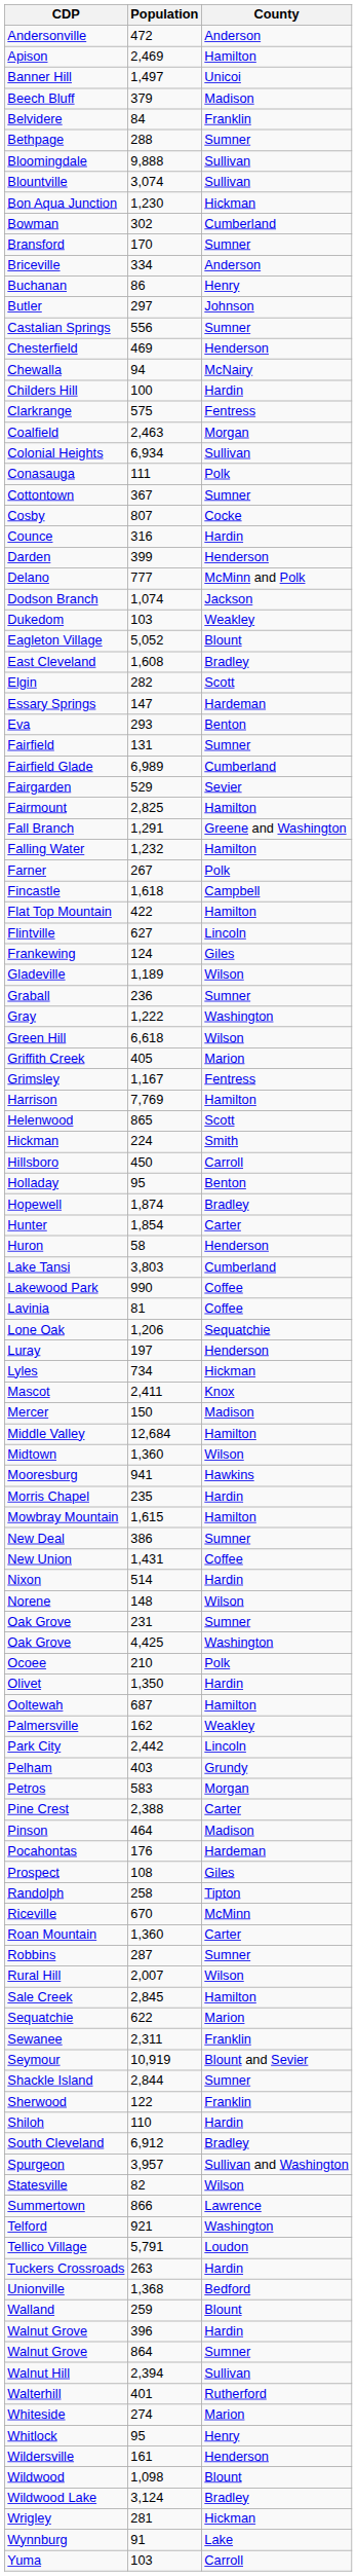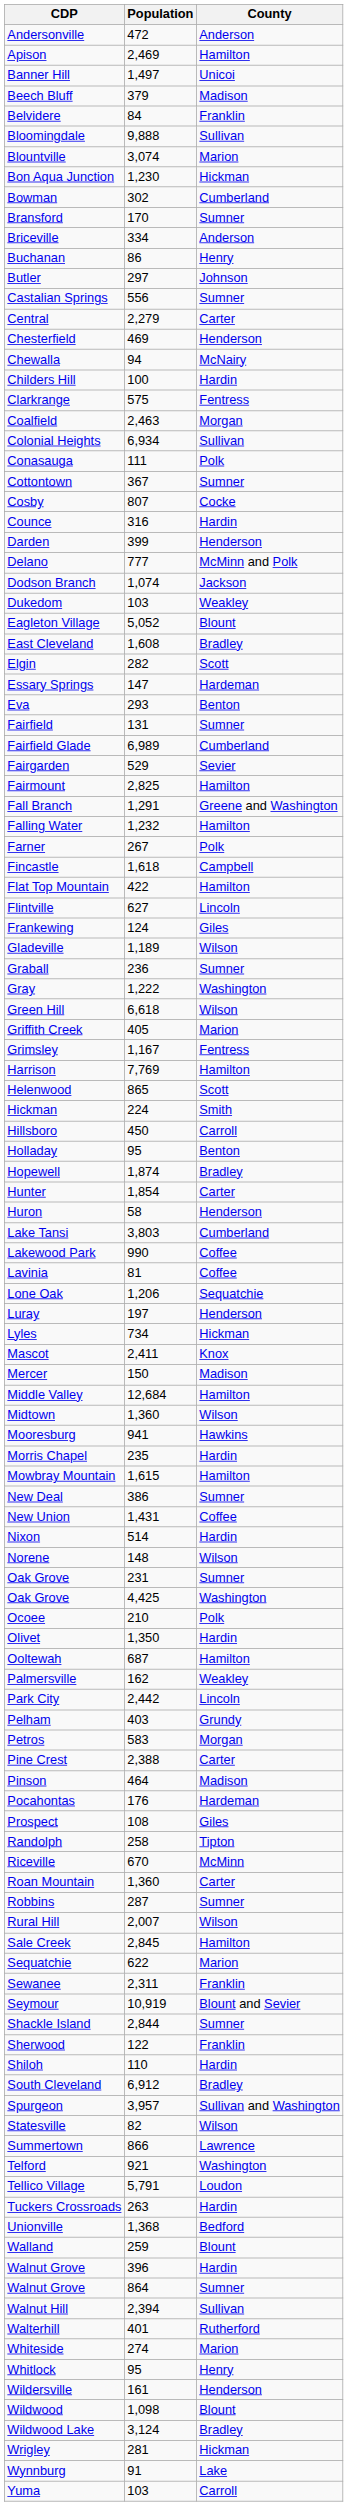 <table class="wikitable sortable">
 <tr>
 <th>CDP</th>
 <th>Population</th>
 <th>County</th>
 </tr>
 <tr>
 <td><a href='#'>Andersonville</a></td>
 <td>472</td>
 <td><a href='#'>Anderson</a></td>
 </tr>
 <tr>
 <td><a href='#'>Apison</a></td>
 <td>2,469</td>
 <td><a href='#'>Hamilton</a></td>
 </tr>
 <tr>
 <td><a href='#'>Banner Hill</a></td>
 <td>1,497</td>
 <td><a href='#'>Unicoi</a></td>
 </tr>
 <tr>
 <td><a href='#'>Beech Bluff</a></td>
 <td>379</td>
 <td><a href='#'>Madison</a></td>
 </tr>
 <tr>
 <td><a href='#'>Belvidere</a></td>
 <td>84</td>
 <td><a href='#'>Franklin</a></td>
 </tr>
 <tr>
-<td><a href='#'>Bethpage</a></td>
-<td>288</td>
-<td><a href='#'>Sumner</a></td>
-</tr>
-<tr>
 <td><a href='#'>Bloomingdale</a></td>
 <td>9,888</td>
 <td><a href='#'>Sullivan</a></td>
 </tr>
 <tr>
 <td><a href='#'>Blountville</a></td>
 <td>3,074</td>
-<td><a href='#'>Sullivan</a></td>
+<td><a href='#'>Marion</a></td>
 </tr>
 <tr>
 <td><a href='#'>Bon Aqua Junction</a></td>
 <td>1,230</td>
 <td><a href='#'>Hickman</a></td>
 </tr>
 <tr>
 <td><a href='#'>Bowman</a></td>
 <td>302</td>
 <td><a href='#'>Cumberland</a></td>
 </tr>
 <tr>
 <td><a href='#'>Bransford</a></td>
 <td>170</td>
 <td><a href='#'>Sumner</a></td>
 </tr>
 <tr>
 <td><a href='#'>Briceville</a></td>
 <td>334</td>
 <td><a href='#'>Anderson</a></td>
 </tr>
 <tr>
 <td><a href='#'>Buchanan</a></td>
 <td>86</td>
 <td><a href='#'>Henry</a></td>
 </tr>
 <tr>
 <td><a href='#'>Butler</a></td>
 <td>297</td>
 <td><a href='#'>Johnson</a></td>
 </tr>
 <tr>
 <td><a href='#'>Castalian Springs</a></td>
 <td>556</td>
 <td><a href='#'>Sumner</a></td>
+</tr>
+<tr>
+<td><a href='#'>Central</a></td>
+<td>2,279</td>
+<td><a href='#'>Carter</a></td>
 </tr>
 <tr>
 <td><a href='#'>Chesterfield</a></td>
 <td>469</td>
 <td><a href='#'>Henderson</a></td>
 </tr>
 <tr>
 <td><a href='#'>Chewalla</a></td>
 <td>94</td>
 <td><a href='#'>McNairy</a></td>
 </tr>
 <tr>
 <td><a href='#'>Childers Hill</a></td>
 <td>100</td>
 <td><a href='#'>Hardin</a></td>
 </tr>
 <tr>
 <td><a href='#'>Clarkrange</a></td>
 <td>575</td>
 <td><a href='#'>Fentress</a></td>
 </tr>
 <tr>
 <td><a href='#'>Coalfield</a></td>
 <td>2,463</td>
 <td><a href='#'>Morgan</a></td>
 </tr>
 <tr>
 <td><a href='#'>Colonial Heights</a></td>
 <td>6,934</td>
 <td><a href='#'>Sullivan</a></td>
 </tr>
 <tr>
 <td><a href='#'>Conasauga</a></td>
 <td>111</td>
 <td><a href='#'>Polk</a></td>
 </tr>
 <tr>
 <td><a href='#'>Cottontown</a></td>
 <td>367</td>
 <td><a href='#'>Sumner</a></td>
 </tr>
 <tr>
 <td><a href='#'>Cosby</a></td>
 <td>807</td>
 <td><a href='#'>Cocke</a></td>
 </tr>
 <tr>
 <td><a href='#'>Counce</a></td>
 <td>316</td>
 <td><a href='#'>Hardin</a></td>
 </tr>
 <tr>
 <td><a href='#'>Darden</a></td>
 <td>399</td>
 <td><a href='#'>Henderson</a></td>
 </tr>
 <tr>
 <td><a href='#'>Delano</a></td>
 <td>777</td>
 <td><a href='#'>McMinn</a> and <a href='#'>Polk</a></td>
 </tr>
 <tr>
 <td><a href='#'>Dodson Branch</a></td>
 <td>1,074</td>
 <td><a href='#'>Jackson</a></td>
 </tr>
 <tr>
 <td><a href='#'>Dukedom</a></td>
 <td>103</td>
 <td><a href='#'>Weakley</a></td>
 </tr>
 <tr>
 <td><a href='#'>Eagleton Village</a></td>
 <td>5,052</td>
 <td><a href='#'>Blount</a></td>
 </tr>
 <tr>
 <td><a href='#'>East Cleveland</a></td>
 <td>1,608</td>
 <td><a href='#'>Bradley</a></td>
 </tr>
 <tr>
 <td><a href='#'>Elgin</a></td>
 <td>282</td>
 <td><a href='#'>Scott</a></td>
 </tr>
 <tr>
 <td><a href='#'>Essary Springs</a></td>
 <td>147</td>
 <td><a href='#'>Hardeman</a></td>
 </tr>
 <tr>
 <td><a href='#'>Eva</a></td>
 <td>293</td>
 <td><a href='#'>Benton</a></td>
 </tr>
 <tr>
 <td><a href='#'>Fairfield</a></td>
 <td>131</td>
 <td><a href='#'>Sumner</a></td>
 </tr>
 <tr>
 <td><a href='#'>Fairfield Glade</a></td>
 <td>6,989</td>
 <td><a href='#'>Cumberland</a></td>
 </tr>
 <tr>
 <td><a href='#'>Fairgarden</a></td>
 <td>529</td>
 <td><a href='#'>Sevier</a></td>
 </tr>
 <tr>
 <td><a href='#'>Fairmount</a></td>
 <td>2,825</td>
 <td><a href='#'>Hamilton</a></td>
 </tr>
 <tr>
 <td><a href='#'>Fall Branch</a></td>
 <td>1,291</td>
 <td><a href='#'>Greene</a> and <a href='#'>Washington</a></td>
 </tr>
 <tr>
 <td><a href='#'>Falling Water</a></td>
 <td>1,232</td>
 <td><a href='#'>Hamilton</a></td>
 </tr>
 <tr>
 <td><a href='#'>Farner</a></td>
 <td>267</td>
 <td><a href='#'>Polk</a></td>
 </tr>
 <tr>
 <td><a href='#'>Fincastle</a></td>
 <td>1,618</td>
 <td><a href='#'>Campbell</a></td>
 </tr>
 <tr>
 <td><a href='#'>Flat Top Mountain</a></td>
 <td>422</td>
 <td><a href='#'>Hamilton</a></td>
 </tr>
 <tr>
 <td><a href='#'>Flintville</a></td>
 <td>627</td>
 <td><a href='#'>Lincoln</a></td>
 </tr>
 <tr>
 <td><a href='#'>Frankewing</a></td>
 <td>124</td>
 <td><a href='#'>Giles</a></td>
 </tr>
 <tr>
 <td><a href='#'>Gladeville</a></td>
 <td>1,189</td>
 <td><a href='#'>Wilson</a></td>
 </tr>
 <tr>
 <td><a href='#'>Graball</a></td>
 <td>236</td>
 <td><a href='#'>Sumner</a></td>
 </tr>
 <tr>
 <td><a href='#'>Gray</a></td>
 <td>1,222</td>
 <td><a href='#'>Washington</a></td>
 </tr>
 <tr>
 <td><a href='#'>Green Hill</a></td>
 <td>6,618</td>
 <td><a href='#'>Wilson</a></td>
 </tr>
 <tr>
 <td><a href='#'>Griffith Creek</a></td>
 <td>405</td>
 <td><a href='#'>Marion</a></td>
 </tr>
 <tr>
 <td><a href='#'>Grimsley</a></td>
 <td>1,167</td>
 <td><a href='#'>Fentress</a></td>
 </tr>
 <tr>
 <td><a href='#'>Harrison</a></td>
 <td>7,769</td>
 <td><a href='#'>Hamilton</a></td>
 </tr>
 <tr>
 <td><a href='#'>Helenwood</a></td>
 <td>865</td>
 <td><a href='#'>Scott</a></td>
 </tr>
 <tr>
 <td><a href='#'>Hickman</a></td>
 <td>224</td>
 <td><a href='#'>Smith</a></td>
 </tr>
 <tr>
 <td><a href='#'>Hillsboro</a></td>
 <td>450</td>
 <td><a href='#'>Carroll</a></td>
 </tr>
 <tr>
 <td><a href='#'>Holladay</a></td>
 <td>95</td>
 <td><a href='#'>Benton</a></td>
 </tr>
 <tr>
 <td><a href='#'>Hopewell</a></td>
 <td>1,874</td>
 <td><a href='#'>Bradley</a></td>
 </tr>
 <tr>
 <td><a href='#'>Hunter</a></td>
 <td>1,854</td>
 <td><a href='#'>Carter</a></td>
 </tr>
 <tr>
 <td><a href='#'>Huron</a></td>
 <td>58</td>
 <td><a href='#'>Henderson</a></td>
 </tr>
 <tr>
 <td><a href='#'>Lake Tansi</a></td>
 <td>3,803</td>
 <td><a href='#'>Cumberland</a></td>
 </tr>
 <tr>
 <td><a href='#'>Lakewood Park</a></td>
 <td>990</td>
 <td><a href='#'>Coffee</a></td>
 </tr>
 <tr>
 <td><a href='#'>Lavinia</a></td>
 <td>81</td>
 <td><a href='#'>Coffee</a></td>
 </tr>
 <tr>
 <td><a href='#'>Lone Oak</a></td>
 <td>1,206</td>
 <td><a href='#'>Sequatchie</a></td>
 </tr>
 <tr>
 <td><a href='#'>Luray</a></td>
 <td>197</td>
 <td><a href='#'>Henderson</a></td>
 </tr>
 <tr>
 <td><a href='#'>Lyles</a></td>
 <td>734</td>
 <td><a href='#'>Hickman</a></td>
 </tr>
 <tr>
 <td><a href='#'>Mascot</a></td>
 <td>2,411</td>
 <td><a href='#'>Knox</a></td>
 </tr>
 <tr>
 <td><a href='#'>Mercer</a></td>
 <td>150</td>
 <td><a href='#'>Madison</a></td>
 </tr>
 <tr>
 <td><a href='#'>Middle Valley</a></td>
 <td>12,684</td>
 <td><a href='#'>Hamilton</a></td>
 </tr>
 <tr>
 <td><a href='#'>Midtown</a></td>
 <td>1,360</td>
 <td><a href='#'>Wilson</a></td>
 </tr>
 <tr>
 <td><a href='#'>Mooresburg</a></td>
 <td>941</td>
 <td><a href='#'>Hawkins</a></td>
 </tr>
 <tr>
 <td><a href='#'>Morris Chapel</a></td>
 <td>235</td>
 <td><a href='#'>Hardin</a></td>
 </tr>
 <tr>
 <td><a href='#'>Mowbray Mountain</a></td>
 <td>1,615</td>
 <td><a href='#'>Hamilton</a></td>
 </tr>
 <tr>
 <td><a href='#'>New Deal</a></td>
 <td>386</td>
 <td><a href='#'>Sumner</a></td>
 </tr>
 <tr>
 <td><a href='#'>New Union</a></td>
 <td>1,431</td>
 <td><a href='#'>Coffee</a></td>
 </tr>
 <tr>
 <td><a href='#'>Nixon</a></td>
 <td>514</td>
 <td><a href='#'>Hardin</a></td>
 </tr>
 <tr>
 <td><a href='#'>Norene</a></td>
 <td>148</td>
 <td><a href='#'>Wilson</a></td>
 </tr>
 <tr>
 <td><a href='#'>Oak Grove</a></td>
 <td>231</td>
 <td><a href='#'>Sumner</a></td>
 </tr>
 <tr>
 <td><a href='#'>Oak Grove</a></td>
 <td>4,425</td>
 <td><a href='#'>Washington</a></td>
 </tr>
 <tr>
 <td><a href='#'>Ocoee</a></td>
 <td>210</td>
 <td><a href='#'>Polk</a></td>
 </tr>
 <tr>
 <td><a href='#'>Olivet</a></td>
 <td>1,350</td>
 <td><a href='#'>Hardin</a></td>
 </tr>
 <tr>
 <td><a href='#'>Ooltewah</a></td>
 <td>687</td>
 <td><a href='#'>Hamilton</a></td>
 </tr>
 <tr>
 <td><a href='#'>Palmersville</a></td>
 <td>162</td>
 <td><a href='#'>Weakley</a></td>
 </tr>
 <tr>
 <td><a href='#'>Park City</a></td>
 <td>2,442</td>
 <td><a href='#'>Lincoln</a></td>
 </tr>
 <tr>
 <td><a href='#'>Pelham</a></td>
 <td>403</td>
 <td><a href='#'>Grundy</a></td>
 </tr>
 <tr>
 <td><a href='#'>Petros</a></td>
 <td>583</td>
 <td><a href='#'>Morgan</a></td>
 </tr>
 <tr>
 <td><a href='#'>Pine Crest</a></td>
 <td>2,388</td>
 <td><a href='#'>Carter</a></td>
 </tr>
 <tr>
 <td><a href='#'>Pinson</a></td>
 <td>464</td>
 <td><a href='#'>Madison</a></td>
 </tr>
 <tr>
 <td><a href='#'>Pocahontas</a></td>
 <td>176</td>
 <td><a href='#'>Hardeman</a></td>
 </tr>
 <tr>
 <td><a href='#'>Prospect</a></td>
 <td>108</td>
 <td><a href='#'>Giles</a></td>
 </tr>
 <tr>
 <td><a href='#'>Randolph</a></td>
 <td>258</td>
 <td><a href='#'>Tipton</a></td>
 </tr>
 <tr>
 <td><a href='#'>Riceville</a></td>
 <td>670</td>
 <td><a href='#'>McMinn</a></td>
 </tr>
 <tr>
 <td><a href='#'>Roan Mountain</a></td>
 <td>1,360</td>
 <td><a href='#'>Carter</a></td>
 </tr>
 <tr>
 <td><a href='#'>Robbins</a></td>
 <td>287</td>
 <td><a href='#'>Sumner</a></td>
 </tr>
 <tr>
 <td><a href='#'>Rural Hill</a></td>
 <td>2,007</td>
 <td><a href='#'>Wilson</a></td>
 </tr>
 <tr>
 <td><a href='#'>Sale Creek</a></td>
 <td>2,845</td>
 <td><a href='#'>Hamilton</a></td>
 </tr>
 <tr>
 <td><a href='#'>Sequatchie</a></td>
 <td>622</td>
 <td><a href='#'>Marion</a></td>
 </tr>
 <tr>
 <td><a href='#'>Sewanee</a></td>
 <td>2,311</td>
 <td><a href='#'>Franklin</a></td>
 </tr>
 <tr>
 <td><a href='#'>Seymour</a></td>
 <td>10,919</td>
 <td><a href='#'>Blount</a> and <a href='#'>Sevier</a></td>
 </tr>
 <tr>
 <td><a href='#'>Shackle Island</a></td>
 <td>2,844</td>
 <td><a href='#'>Sumner</a></td>
 </tr>
 <tr>
 <td><a href='#'>Sherwood</a></td>
 <td>122</td>
 <td><a href='#'>Franklin</a></td>
 </tr>
 <tr>
 <td><a href='#'>Shiloh</a></td>
 <td>110</td>
 <td><a href='#'>Hardin</a></td>
 </tr>
 <tr>
 <td><a href='#'>South Cleveland</a></td>
 <td>6,912</td>
 <td><a href='#'>Bradley</a></td>
 </tr>
 <tr>
 <td><a href='#'>Spurgeon</a></td>
 <td>3,957</td>
 <td><a href='#'>Sullivan</a> and <a href='#'>Washington</a></td>
 </tr>
 <tr>
 <td><a href='#'>Statesville</a></td>
 <td>82</td>
 <td><a href='#'>Wilson</a></td>
 </tr>
 <tr>
 <td><a href='#'>Summertown</a></td>
 <td>866</td>
 <td><a href='#'>Lawrence</a></td>
 </tr>
 <tr>
 <td><a href='#'>Telford</a></td>
 <td>921</td>
 <td><a href='#'>Washington</a></td>
 </tr>
 <tr>
 <td><a href='#'>Tellico Village</a></td>
 <td>5,791</td>
 <td><a href='#'>Loudon</a></td>
 </tr>
 <tr>
 <td><a href='#'>Tuckers Crossroads</a></td>
 <td>263</td>
 <td><a href='#'>Hardin</a></td>
 </tr>
 <tr>
 <td><a href='#'>Unionville</a></td>
 <td>1,368</td>
 <td><a href='#'>Bedford</a></td>
 </tr>
 <tr>
 <td><a href='#'>Walland</a></td>
 <td>259</td>
 <td><a href='#'>Blount</a></td>
 </tr>
 <tr>
 <td><a href='#'>Walnut Grove</a></td>
 <td>396</td>
 <td><a href='#'>Hardin</a></td>
 </tr>
 <tr>
 <td><a href='#'>Walnut Grove</a></td>
 <td>864</td>
 <td><a href='#'>Sumner</a></td>
 </tr>
 <tr>
 <td><a href='#'>Walnut Hill</a></td>
 <td>2,394</td>
 <td><a href='#'>Sullivan</a></td>
 </tr>
 <tr>
 <td><a href='#'>Walterhill</a></td>
 <td>401</td>
 <td><a href='#'>Rutherford</a></td>
 </tr>
 <tr>
 <td><a href='#'>Whiteside</a></td>
 <td>274</td>
 <td><a href='#'>Marion</a></td>
 </tr>
 <tr>
 <td><a href='#'>Whitlock</a></td>
 <td>95</td>
 <td><a href='#'>Henry</a></td>
 </tr>
 <tr>
 <td><a href='#'>Wildersville</a></td>
 <td>161</td>
 <td><a href='#'>Henderson</a></td>
 </tr>
 <tr>
 <td><a href='#'>Wildwood</a></td>
 <td>1,098</td>
 <td><a href='#'>Blount</a></td>
 </tr>
 <tr>
 <td><a href='#'>Wildwood Lake</a></td>
 <td>3,124</td>
 <td><a href='#'>Bradley</a></td>
 </tr>
 <tr>
 <td><a href='#'>Wrigley</a></td>
 <td>281</td>
 <td><a href='#'>Hickman</a></td>
 </tr>
 <tr>
 <td><a href='#'>Wynnburg</a></td>
 <td>91</td>
 <td><a href='#'>Lake</a></td>
 </tr>
 <tr>
 <td><a href='#'>Yuma</a></td>
 <td>103</td>
 <td><a href='#'>Carroll</a></td>
 </tr>
 </table>
